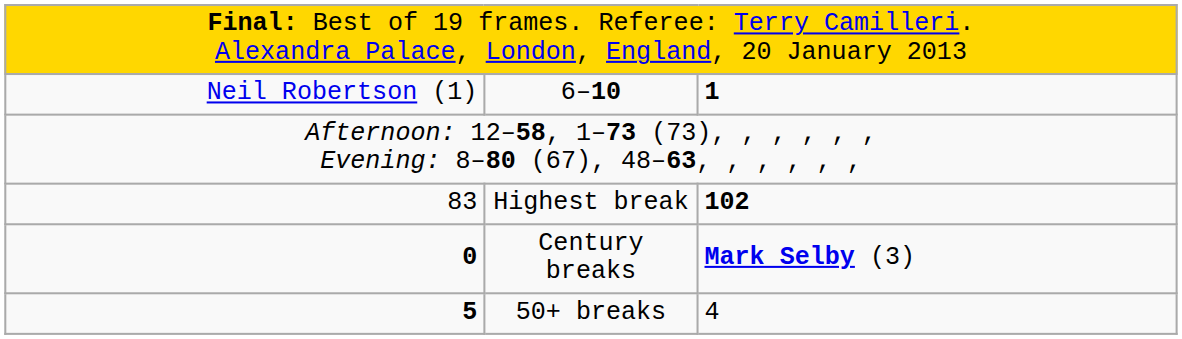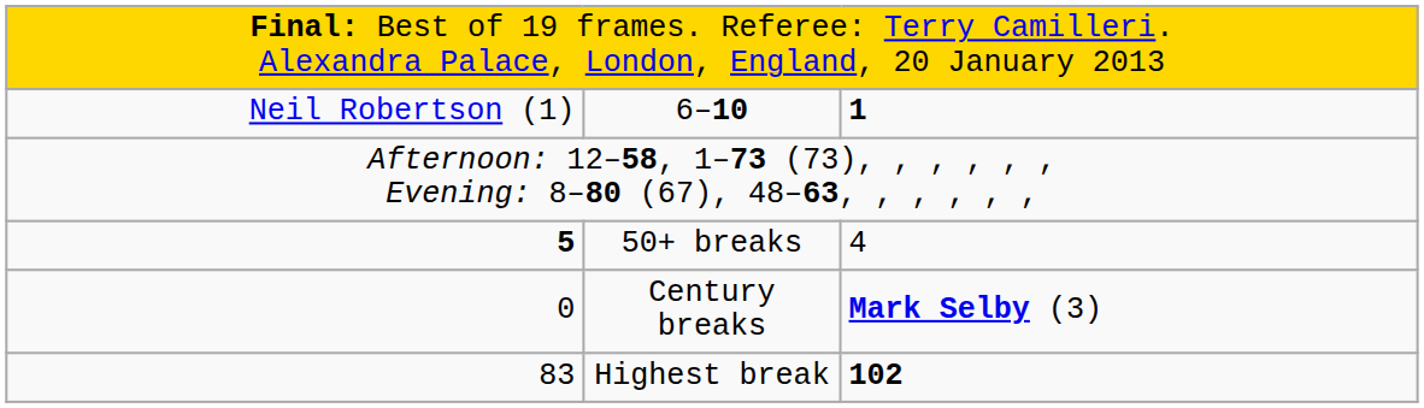 <table class="wikitable" style="font-size: 95%; margin: 1em auto 1em auto;">
 <tr>
 <td colspan="3" align="center" bgcolor="#ffd700"><strong>Final:</strong> Best of 19 frames. Referee: <a href='#'>Terry Camilleri</a>.<br><a href='#'>Alexandra Palace</a>, <a href='#'>London</a>, <a href='#'>England</a>, 20 January 2013</td>
 </tr>
 <tr>
 <td width="230" align="right"><a href='#'>Neil Robertson</a> (1)<br></td>
 <td width="100" align="center">6–<strong>10</strong></td>
 <td><strong>1</strong></td>
 </tr>
 <tr>
 <td colspan="3" align="center" style="font-size: 100%"><em>Afternoon:</em> 12–<strong>58</strong>, 1–<strong>73</strong> (73), , , , , , <br><em>Evening:</em> 8–<strong>80</strong> (67), 48–<strong>63</strong>, , , , , , </td>
 </tr>
 <tr>
+<td align="right"><strong>5</strong></td>
+<td align="center">50+ breaks</td>
+<td>4</td>
+</tr>
+<tr>
+<td align="right">0</td>
+<td align="center">Century breaks</td>
+<td width="230"><strong><a href='#'>Mark Selby</a></strong> (3)<br></td>
+</tr>
+<tr>
 <td align="right">83</td>
 <td align="center">Highest break</td>
 <td><strong>102</strong></td>
 </tr>
-<tr>
-<td align="right"><strong>0</strong></td>
-<td align="center">Century breaks</td>
-<td width="230"><strong><a href='#'>Mark Selby</a></strong> (3)<br></td>
-</tr>
-<tr>
-<td align="right"><strong>5</strong></td>
-<td align="center">50+ breaks</td>
-<td>4</td>
-</tr>
 </table>
